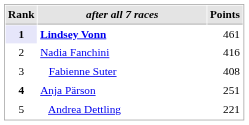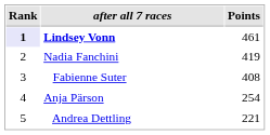 <table cellspacing="1" cellpadding="3" style="border:1px solid #AAAAAA;font-size:86%">
 <tr bgcolor="#E4E4E4">
 <th style="border-bottom:1px solid #AAAAAA" width=10>Rank</th>
 <th style="border-bottom:1px solid #AAAAAA" width=200><strong><em>after all 7 races</em></strong></th>
 <th style="border-bottom:1px solid #AAAAAA" width=20>Points</th>
 </tr>
 <tr>
 <td align="center" style="background: lavender;"><strong>1</strong></td>
 <td> <strong><a href='#'>Lindsey Vonn</a> </strong></td>
 <td align="right">461</td>
 </tr>
 <tr>
 <td align="center">2</td>
 <td> <a href='#'>Nadia Fanchini</a></td>
-<td align="right">416</td>
+<td align="right">419</td>
 </tr>
 <tr>
 <td align="center">3</td>
 <td>   <a href='#'>Fabienne Suter</a></td>
 <td align="right">408</td>
 </tr>
 <tr>
-<td align="center"><strong>4</strong></td>
+<td align="center">4</td>
 <td> <a href='#'>Anja Pärson</a></td>
-<td align="right">251</td>
+<td align="right">254</td>
 </tr>
 <tr>
 <td align="center">5</td>
 <td>   <a href='#'>Andrea Dettling</a></td>
 <td align="right">221</td>
 </tr>
 </table>
